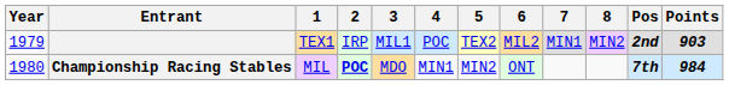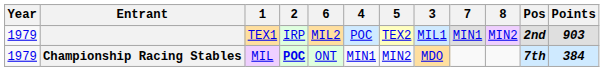 <table class="wikitable" style="text-align:center; font-size:90%">
 <tr>
 <th>Year</th>
 <th>Entrant</th>
 <th>1</th>
 <th>2</th>
-<th>3</th>
+<th>6</th>
 <th>4</th>
 <th>5</th>
-<th>6</th>
+<th>3</th>
 <th>7</th>
 <th>8</th>
 <th>Pos</th>
 <th>Points</th>
 </tr>
 <tr>
 <td><a href='#'>1979</a></td>
 <th></th>
 <td style="background:#FFDF9F;"><a href='#'>TEX1</a><br></td>
 <td style="background:#DFFFDF;"><a href='#'>IRP</a><br></td>
-<td style="background:#CFEAFF;"><a href='#'>MIL1</a><br></td>
+<td style="background:#FFDF9F;"><a href='#'>MIL2</a><br></td>
 <td style="background:#CFEAFF;"><a href='#'>POC</a><br></td>
 <td style="background:#FFFFBF;"><a href='#'>TEX2</a><br></td>
-<td style="background:#FFDF9F;"><a href='#'>MIL2</a><br></td>
+<td style="background:#CFEAFF;"><a href='#'>MIL1</a><br></td>
 <td style="background:#DFDFDF;"><a href='#'>MIN1</a><br></td>
 <td style="background:#EFCFFF;"><a href='#'>MIN2</a><br></td>
 <td style="background:#DFDFDF;"><strong><em>2nd</em></strong></td>
 <td style="background:#DFDFDF;"><strong><em>903</em></strong></td>
 </tr>
 <tr>
-<td><a href='#'>1980</a></td>
+<td><a href='#'>1979</a></td>
 <th>Championship Racing Stables</th>
 <td style="background:#EFCFFF;"><a href='#'>MIL</a><br></td>
 <td style="background:#DFFFDF;"><strong><a href='#'>POC</a><br></strong></td>
-<td style="background:#FFDF9F;"><a href='#'>MDO</a><br></td>
+<td style="background:#DFFFDF;"><a href='#'>ONT</a><br></td>
 <td><a href='#'>MIN1</a></td>
 <td><a href='#'>MIN2</a></td>
-<td style="background:#DFFFDF;"><a href='#'>ONT</a><br></td>
+<td style="background:#FFDF9F;"><a href='#'>MDO</a><br></td>
 <td></td>
 <td></td>
 <td style="background:#CFEAFF;"><strong><em>7th</em></strong></td>
-<td style="background:#CFEAFF;"><strong><em>984</em></strong></td>
+<td style="background:#CFEAFF;"><strong><em>384</em></strong></td>
 </tr>
 </table>
